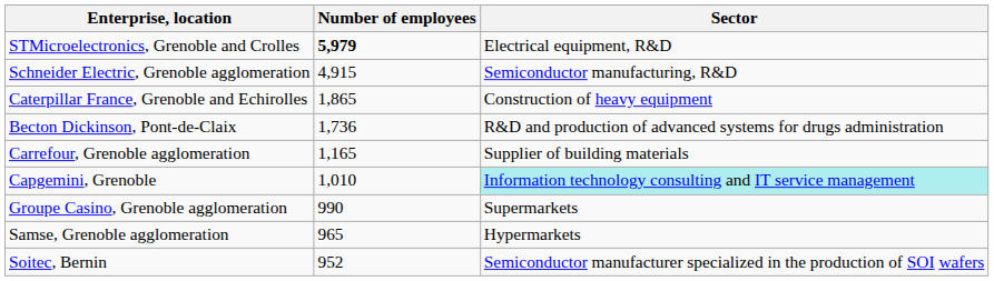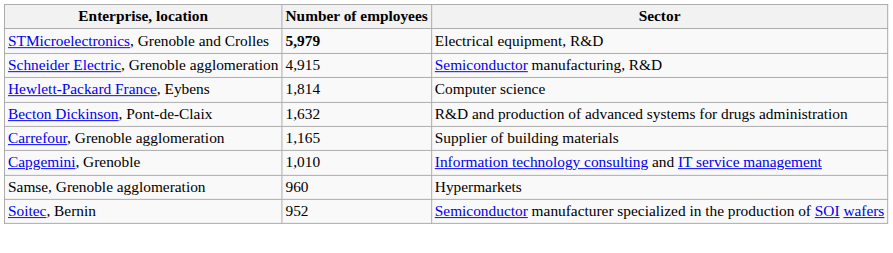 <table class="wikitable centre">
 <tr>
 <th>Enterprise, location</th>
 <th>Number of employees<br></th>
 <th>Sector</th>
 </tr>
 <tr>
 <td><a href='#'>STMicroelectronics</a>, Grenoble and Crolles</td>
 <td><strong>5,979</strong></td>
 <td>Electrical equipment, R&D</td>
 </tr>
 <tr>
 <td><a href='#'>Schneider Electric</a>, Grenoble agglomeration</td>
 <td>4,915</td>
 <td><a href='#'>Semiconductor</a> manufacturing, R&D</td>
 </tr>
 <tr>
-<td><a href='#'>Caterpillar France</a>, Grenoble and Echirolles</td>
-<td>1,865</td>
-<td>Construction of <a href='#'>heavy equipment</a></td>
+<td><a href='#'>Hewlett-Packard France</a>, Eybens</td>
+<td>1,814</td>
+<td>Computer science</td>
 </tr>
 <tr>
 <td><a href='#'>Becton Dickinson</a>, Pont-de-Claix</td>
-<td>1,736</td>
+<td>1,632</td>
 <td>R&D and production of advanced systems for drugs administration</td>
 </tr>
 <tr>
 <td><a href='#'>Carrefour</a>, Grenoble agglomeration</td>
 <td>1,165</td>
 <td>Supplier of building materials</td>
 </tr>
 <tr>
 <td><a href='#'>Capgemini</a>, Grenoble</td>
 <td>1,010</td>
-<td style="background: paleturquoise;"><a href='#'>Information technology consulting</a> and <a href='#'>IT service management</a></td>
-</tr>
-<tr>
-<td><a href='#'>Groupe Casino</a>, Grenoble agglomeration</td>
-<td>990</td>
-<td>Supermarkets</td>
+<td><a href='#'>Information technology consulting</a> and <a href='#'>IT service management</a></td>
 </tr>
 <tr>
 <td>Samse, Grenoble agglomeration</td>
-<td>965</td>
+<td>960</td>
 <td>Hypermarkets</td>
 </tr>
 <tr>
 <td><a href='#'>Soitec</a>, Bernin</td>
 <td>952</td>
 <td><a href='#'>Semiconductor</a> manufacturer specialized in the production of <a href='#'>SOI</a> <a href='#'>wafers</a></td>
 </tr>
 </table>
